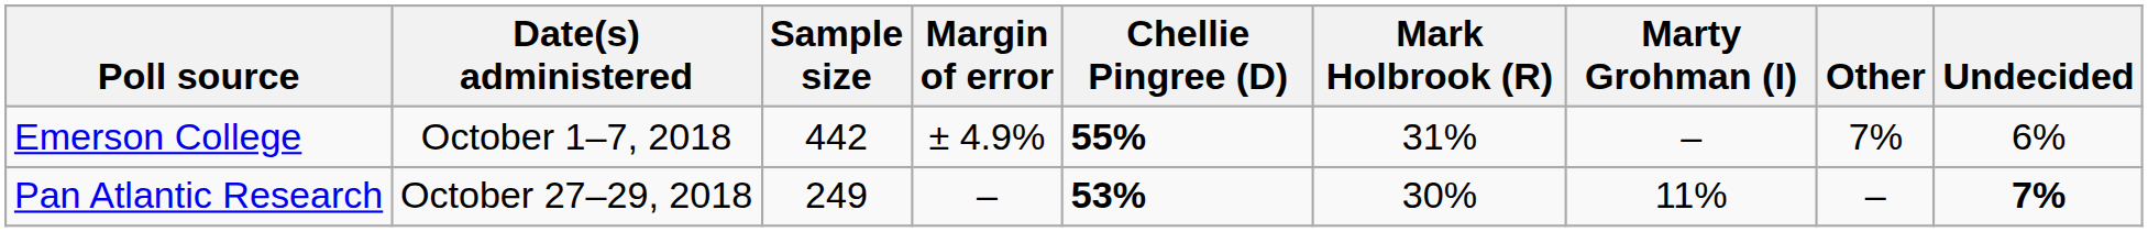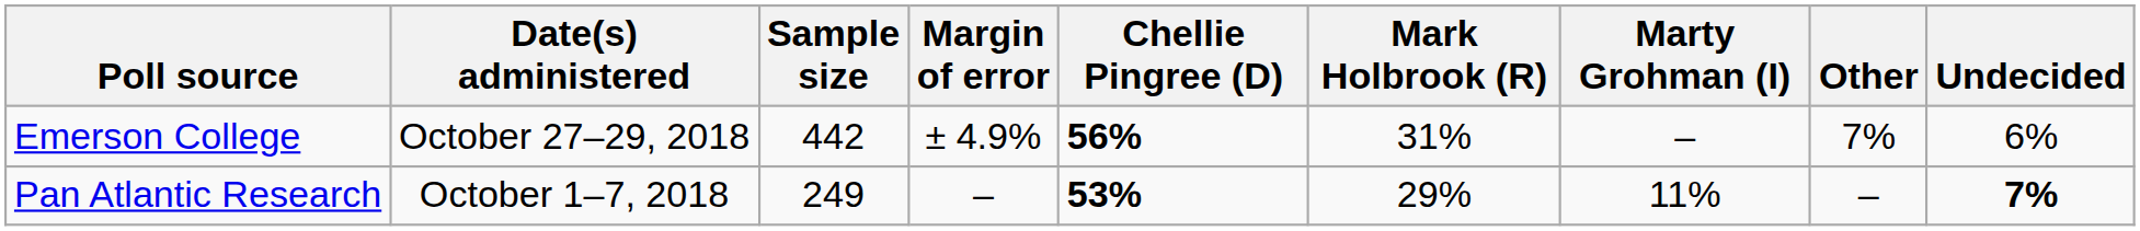 <table class="wikitable">
 <tr valign=bottom>
 <th>Poll source</th>
 <th>Date(s)<br>administered</th>
 <th>Sample<br>size</th>
 <th>Margin<br>of error</th>
 <th style="width:100px;">Chellie<br>Pingree (D)</th>
 <th style="width:100px;">Mark<br>Holbrook (R)</th>
 <th style="width:100px;">Marty<br>Grohman (I)</th>
 <th>Other</th>
 <th>Undecided</th>
 </tr>
 <tr>
 <td><a href='#'>Emerson College</a></td>
-<td align=center>October 1–7, 2018</td>
+<td align=center>October 27–29, 2018</td>
 <td align=center>442</td>
 <td align=center>± 4.9%</td>
-<td><strong>55%</strong></td>
+<td><strong>56%</strong></td>
 <td align=center>31%</td>
 <td align=center>–</td>
 <td align=center>7%</td>
 <td align=center>6%</td>
 </tr>
 <tr>
 <td><a href='#'>Pan Atlantic Research</a></td>
-<td align=center>October 27–29, 2018</td>
+<td align=center>October 1–7, 2018</td>
 <td align=center>249</td>
 <td align=center>–</td>
 <td><strong>53%</strong></td>
-<td align=center>30%</td>
+<td align=center>29%</td>
 <td align=center>11%</td>
 <td align=center>–</td>
 <td align=center><strong>7%</strong></td>
 </tr>
 </table>
